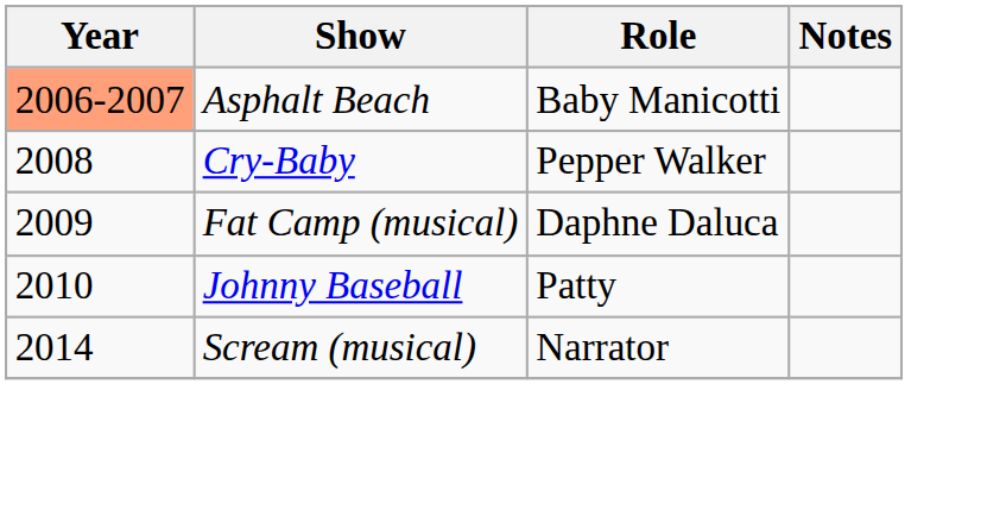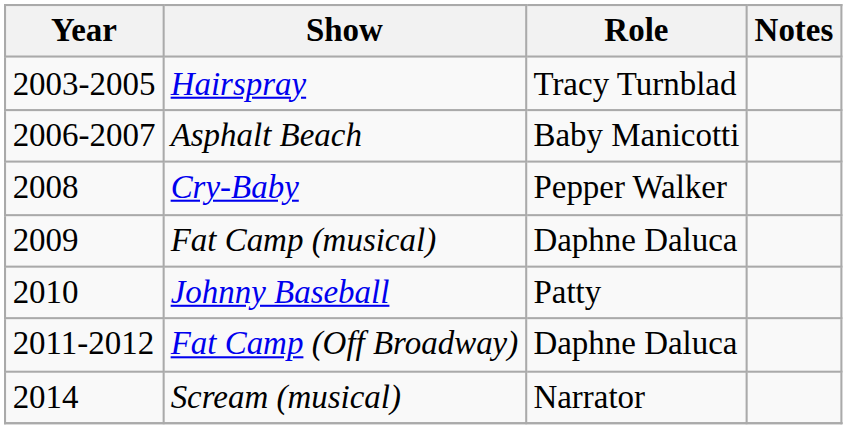 <table class="wikitable">
 <tr>
 <th>Year</th>
 <th>Show</th>
 <th>Role</th>
 <th>Notes</th>
 </tr>
 <tr>
-<td style="background: lightsalmon;">2006-2007</td>
+<td>2003-2005</td>
+<td><em><a href='#'>Hairspray</a></em></td>
+<td>Tracy Turnblad</td>
+<td></td>
+</tr>
+<tr>
+<td>2006-2007</td>
 <td><em>Asphalt Beach</em></td>
 <td>Baby Manicotti</td>
 <td></td>
 </tr>
 <tr>
 <td>2008</td>
 <td><em><a href='#'>Cry-Baby</a></em></td>
 <td>Pepper Walker</td>
 <td></td>
 </tr>
 <tr>
 <td>2009</td>
 <td><em>Fat Camp (musical)</em></td>
 <td>Daphne Daluca</td>
 <td></td>
 </tr>
 <tr>
 <td>2010</td>
 <td><em><a href='#'>Johnny Baseball</a></em></td>
 <td>Patty</td>
 <td></td>
 </tr>
 <tr>
+<td>2011-2012</td>
+<td><em><a href='#'>Fat Camp</a> (Off Broadway)</em></td>
+<td>Daphne Daluca</td>
+<td></td>
+</tr>
+<tr>
 <td>2014</td>
 <td><em>Scream (musical)</em></td>
 <td>Narrator</td>
 <td></td>
 </tr>
 <tr>
 </tr>
 </table>
